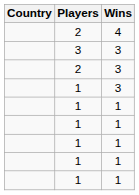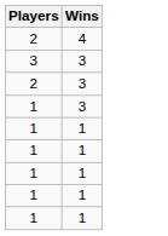 <table class="wikitable">
 <tr>
-<th>Country</th>
 <th>Players</th>
 <th>Wins</th>
 </tr>
 <tr>
-<td></td>
 <td align=center>2</td>
 <td align=center>4</td>
 </tr>
 <tr>
-<td></td>
 <td align=center>3</td>
 <td align=center>3</td>
 </tr>
 <tr>
-<td></td>
 <td align=center>2</td>
 <td align=center>3</td>
 </tr>
 <tr>
-<td></td>
 <td align=center>1</td>
 <td align=center>3</td>
 </tr>
 <tr>
-<td></td>
 <td align=center>1</td>
 <td align=center>1</td>
 </tr>
 <tr>
-<td></td>
 <td align=center>1</td>
 <td align=center>1</td>
 </tr>
 <tr>
-<td></td>
 <td align=center>1</td>
 <td align=center>1</td>
 </tr>
 <tr>
-<td></td>
 <td align=center>1</td>
 <td align=center>1</td>
 </tr>
 <tr>
-<td></td>
 <td align=center>1</td>
 <td align=center>1</td>
 </tr>
 </table>
